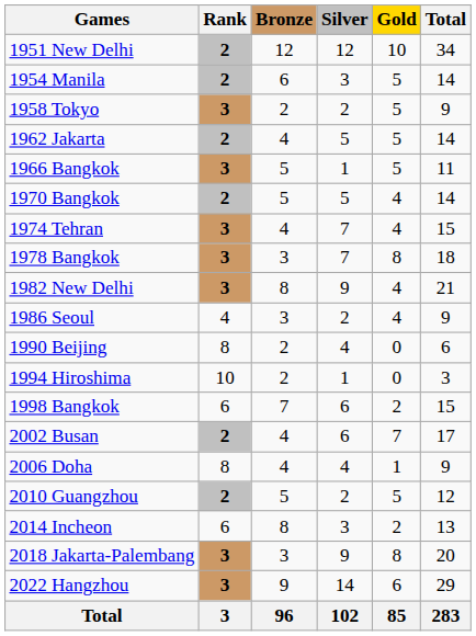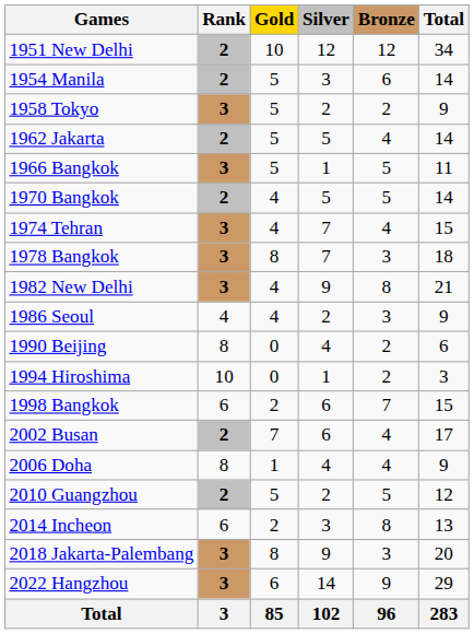 <table class="wikitable sortable" style="text-align:center">
 <tr>
 <th>Games</th>
 <th>Rank</th>
+<th style="background-color:gold;">Gold</th>
+<th style="background-color:silver;">Silver</th>
 <th style="background-color:#c96;">Bronze</th>
-<th style="background-color:silver;">Silver</th>
-<th style="background-color:gold;">Gold</th>
 <th>Total</th>
 </tr>
 <tr>
 <td align=left><a href='#'>1951 New Delhi</a></td>
 <td bgcolor=silver><strong>2</strong></td>
+<td>10</td>
 <td>12</td>
 <td>12</td>
-<td>10</td>
 <td>34</td>
 </tr>
 <tr>
 <td align=left><a href='#'>1954 Manila</a></td>
 <td bgcolor=silver><strong>2</strong></td>
+<td>5</td>
+<td>3</td>
 <td>6</td>
-<td>3</td>
-<td>5</td>
 <td>14</td>
 </tr>
 <tr>
 <td align=left><a href='#'>1958 Tokyo</a></td>
 <td bgcolor=#c96><strong>3</strong></td>
+<td>5</td>
 <td>2</td>
 <td>2</td>
-<td>5</td>
 <td>9</td>
 </tr>
 <tr>
 <td align=left><a href='#'>1962 Jakarta</a></td>
 <td bgcolor=silver><strong>2</strong></td>
-<td>4</td>
 <td>5</td>
 <td>5</td>
+<td>4</td>
 <td>14</td>
 </tr>
 <tr>
 <td align=left><a href='#'>1966 Bangkok</a></td>
 <td bgcolor=#c96><strong>3</strong></td>
 <td>5</td>
 <td>1</td>
 <td>5</td>
 <td>11</td>
 </tr>
 <tr>
 <td align=left><a href='#'>1970 Bangkok</a></td>
 <td bgcolor=silver><strong>2</strong></td>
+<td>4</td>
 <td>5</td>
 <td>5</td>
-<td>4</td>
 <td>14</td>
 </tr>
 <tr>
 <td align=left><a href='#'>1974 Tehran</a></td>
 <td bgcolor=#c96><strong>3</strong></td>
 <td>4</td>
 <td>7</td>
 <td>4</td>
 <td>15</td>
 </tr>
 <tr>
 <td align=left><a href='#'>1978 Bangkok</a></td>
 <td bgcolor=#c96><strong>3</strong></td>
+<td>8</td>
+<td>7</td>
 <td>3</td>
-<td>7</td>
-<td>8</td>
 <td>18</td>
 </tr>
 <tr>
 <td align=left><a href='#'>1982 New Delhi</a></td>
 <td bgcolor=#c96><strong>3</strong></td>
+<td>4</td>
+<td>9</td>
 <td>8</td>
-<td>9</td>
-<td>4</td>
 <td>21</td>
 </tr>
 <tr>
 <td align=left><a href='#'>1986 Seoul</a></td>
 <td>4</td>
+<td>4</td>
+<td>2</td>
 <td>3</td>
-<td>2</td>
-<td>4</td>
 <td>9</td>
 </tr>
 <tr>
 <td align=left><a href='#'>1990 Beijing</a></td>
 <td>8</td>
+<td>0</td>
+<td>4</td>
 <td>2</td>
-<td>4</td>
-<td>0</td>
 <td>6</td>
 </tr>
 <tr>
 <td align=left><a href='#'>1994 Hiroshima</a></td>
 <td>10</td>
+<td>0</td>
+<td>1</td>
 <td>2</td>
-<td>1</td>
-<td>0</td>
 <td>3</td>
 </tr>
 <tr>
 <td align=left><a href='#'>1998 Bangkok</a></td>
 <td>6</td>
+<td>2</td>
+<td>6</td>
 <td>7</td>
-<td>6</td>
-<td>2</td>
 <td>15</td>
 </tr>
 <tr>
 <td align=left><a href='#'>2002 Busan</a></td>
 <td bgcolor=silver><strong>2</strong></td>
+<td>7</td>
+<td>6</td>
 <td>4</td>
-<td>6</td>
-<td>7</td>
 <td>17</td>
 </tr>
 <tr>
 <td align=left><a href='#'>2006 Doha</a></td>
 <td>8</td>
+<td>1</td>
 <td>4</td>
 <td>4</td>
-<td>1</td>
 <td>9</td>
 </tr>
 <tr>
 <td align=left><a href='#'>2010 Guangzhou</a></td>
 <td bgcolor=silver><strong>2</strong></td>
 <td>5</td>
 <td>2</td>
 <td>5</td>
 <td>12</td>
 </tr>
 <tr>
 <td align=left><a href='#'>2014 Incheon</a></td>
 <td>6</td>
+<td>2</td>
+<td>3</td>
 <td>8</td>
-<td>3</td>
-<td>2</td>
 <td>13</td>
 </tr>
 <tr>
 <td align=left><a href='#'>2018 Jakarta-Palembang</a></td>
 <td bgcolor=#c96><strong>3</strong></td>
+<td>8</td>
+<td>9</td>
 <td>3</td>
-<td>9</td>
-<td>8</td>
 <td>20</td>
 </tr>
 <tr>
 <td align=left><a href='#'>2022 Hangzhou</a></td>
 <td bgcolor=#c96><strong>3</strong></td>
+<td>6</td>
+<td>14</td>
 <td>9</td>
-<td>14</td>
-<td>6</td>
 <td>29</td>
 </tr>
 <tr>
 <th>Total</th>
 <th>3</th>
+<th>85</th>
+<th>102</th>
 <th>96</th>
-<th>102</th>
-<th>85</th>
 <th>283</th>
 </tr>
 </table>
